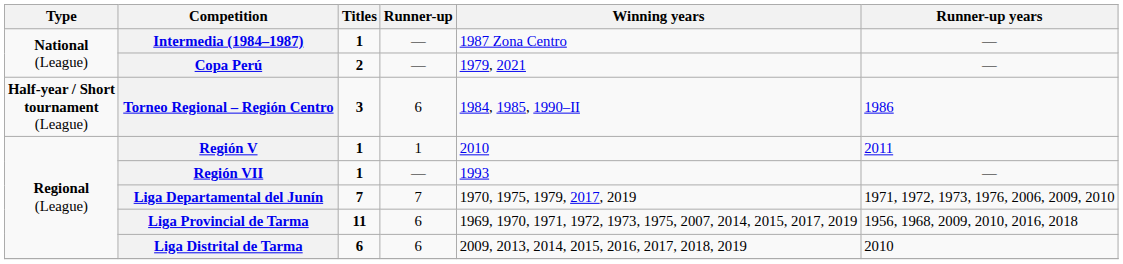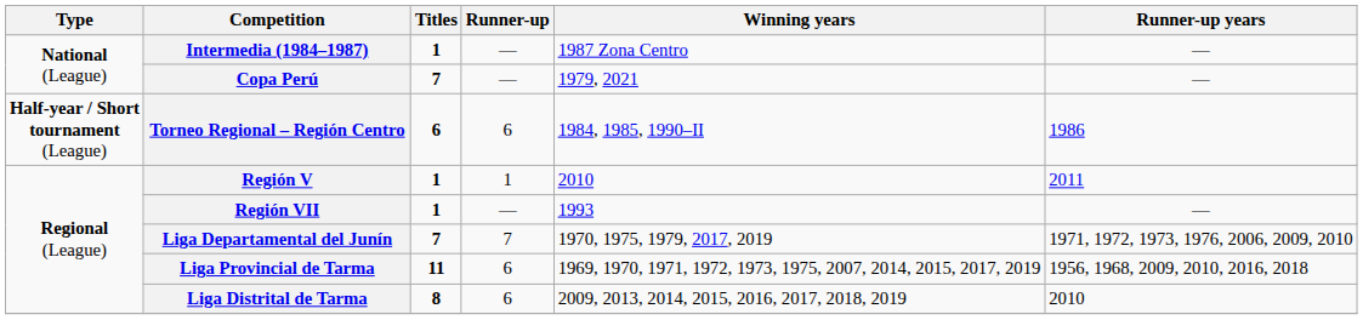 <table class="wikitable plainrowheaders" style="font-size:95%; text-align:center;">
 <tr>
 <th>Type</th>
 <th width=220px>Competition</th>
 <th>Titles</th>
 <th>Runner-up</th>
 <th>Winning years</th>
 <th>Runner-up years</th>
 </tr>
 <tr>
 <td rowspan=2><strong>National</strong><br>(League)</td>
 <th scope=col><a href='#'>Intermedia (1984–1987)</a></th>
 <td><strong>1</strong></td>
 <td style="text-align:center;">—</td>
 <td align="left"><a href='#'>1987 Zona Centro</a></td>
 <td style="text-align:center;">—</td>
 </tr>
 <tr>
 <th scope="col"><a href='#'>Copa Perú</a></th>
-<td><strong>2</strong></td>
+<td><strong>7</strong></td>
 <td style="text-align:center;">—</td>
 <td align="left"><a href='#'>1979</a>, <a href='#'>2021</a></td>
 <td style="text-align:center;">—</td>
 </tr>
 <tr>
 <td rowspan=1><strong>Half-year / Short<br>tournament</strong><br>(League)</td>
 <th scope=col><a href='#'>Torneo Regional – Región Centro</a></th>
-<td><strong>3</strong></td>
+<td><strong>6</strong></td>
 <td>6</td>
 <td align="left"><a href='#'>1984</a>, <a href='#'>1985</a>, <a href='#'>1990–II</a></td>
 <td align="left"><a href='#'>1986</a></td>
 </tr>
 <tr>
 <td rowspan=5><strong>Regional</strong><br>(League)</td>
 <th scope=col><a href='#'>Región V</a></th>
 <td><strong>1</strong></td>
 <td>1</td>
 <td align="left"><a href='#'>2010</a></td>
 <td align="left"><a href='#'>2011</a></td>
 </tr>
 <tr>
 <th scope=col><a href='#'>Región VII</a></th>
 <td><strong>1</strong></td>
 <td style="text-align:center;">—</td>
 <td align="left"><a href='#'>1993</a></td>
 <td style="text-align:center;">—</td>
 </tr>
 <tr>
 <th scope=col><a href='#'>Liga Departamental del Junín</a></th>
 <td><strong>7</strong></td>
 <td>7</td>
 <td align="left">1970, 1975, 1979, <a href='#'>2017</a>, 2019</td>
 <td align="left">1971, 1972, 1973, 1976, 2006, 2009, 2010</td>
 </tr>
 <tr>
 <th scope=col><a href='#'>Liga Provincial de Tarma</a></th>
 <td><strong>11</strong></td>
 <td>6</td>
 <td align="left">1969, 1970, 1971, 1972, 1973, 1975, 2007, 2014, 2015, 2017, 2019</td>
 <td align="left">1956, 1968, 2009, 2010, 2016, 2018</td>
 </tr>
 <tr>
 <th scope=col><a href='#'>Liga Distrital de Tarma</a></th>
-<td><strong>6</strong></td>
+<td><strong>8</strong></td>
 <td>6</td>
 <td align="left">2009, 2013, 2014, 2015, 2016, 2017, 2018, 2019</td>
 <td align="left">2010</td>
 </tr>
 <tr>
 </tr>
 </table>
